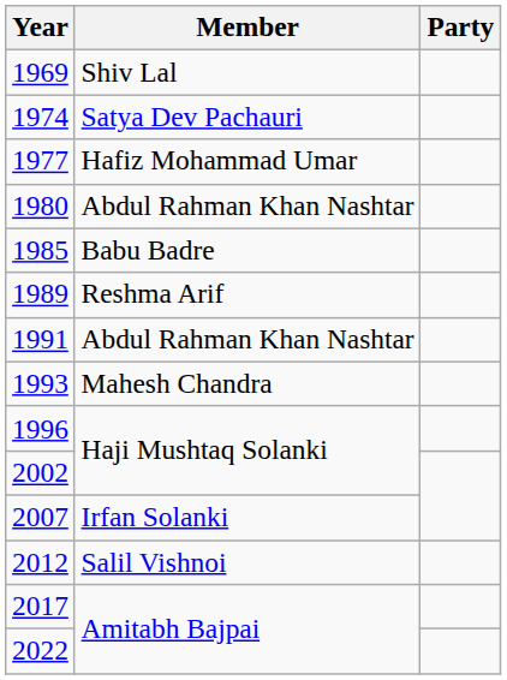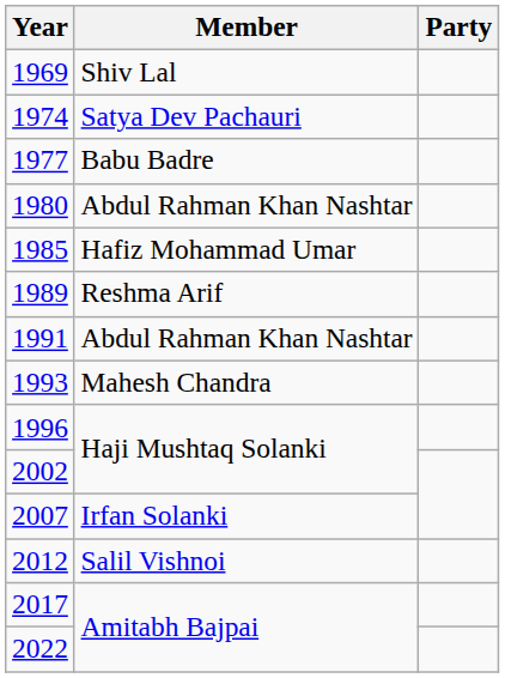 <table class="wikitable">
 <tr>
 <th>Year</th>
 <th>Member</th>
 <th colspan="2">Party</th>
 </tr>
 <tr>
 <td><a href='#'>1969</a></td>
 <td>Shiv Lal</td>
 <td></td>
 </tr>
 <tr>
 <td><a href='#'>1974</a></td>
 <td><a href='#'>Satya Dev Pachauri</a></td>
 </tr>
 <tr>
 <td><a href='#'>1977</a></td>
-<td>Hafiz Mohammad Umar</td>
+<td>Babu Badre</td>
 <td></td>
 </tr>
 <tr>
 <td><a href='#'>1980</a></td>
 <td>Abdul Rahman Khan Nashtar</td>
 <td></td>
 </tr>
 <tr>
 <td><a href='#'>1985</a></td>
-<td>Babu Badre</td>
+<td>Hafiz Mohammad Umar</td>
 <td></td>
 </tr>
 <tr>
 <td><a href='#'>1989</a></td>
 <td>Reshma Arif</td>
 <td></td>
 </tr>
 <tr>
 <td><a href='#'>1991</a></td>
 <td>Abdul Rahman Khan Nashtar</td>
 <td></td>
 </tr>
 <tr>
 <td><a href='#'>1993</a></td>
 <td>Mahesh Chandra</td>
 <td></td>
 </tr>
 <tr>
 <td><a href='#'>1996</a></td>
 <td rowspan="2">Haji Mushtaq Solanki</td>
 <td></td>
 </tr>
 <tr>
 <td><a href='#'>2002</a></td>
 </tr>
 <tr>
 <td><a href='#'>2007</a></td>
 <td><a href='#'>Irfan Solanki</a></td>
 </tr>
 <tr>
 <td><a href='#'>2012</a></td>
 <td><a href='#'>Salil Vishnoi</a></td>
 <td></td>
 </tr>
 <tr>
 <td><a href='#'>2017</a></td>
 <td rowspan="2"><a href='#'>Amitabh Bajpai</a></td>
 <td></td>
 </tr>
 <tr>
 <td><a href='#'>2022</a></td>
 </tr>
 </table>
